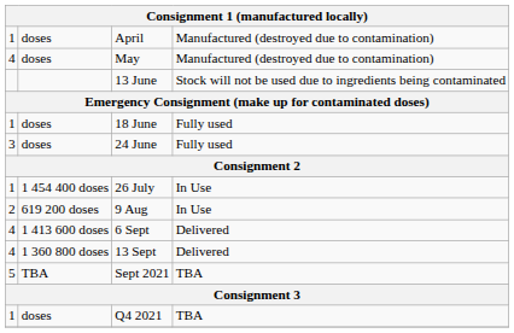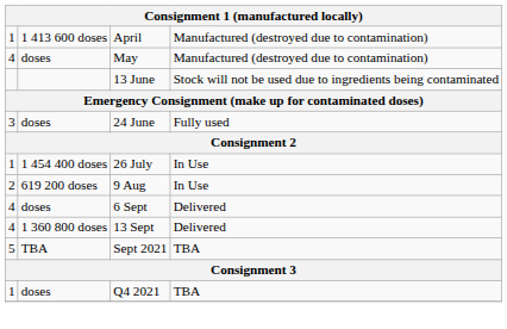 <table class="wikitable">
 <tr>
 <th colspan="4">Consignment 1 (manufactured locally)</th>
 </tr>
 <tr>
 <td>1</td>
-<td> doses</td>
+<td>1 413 600 doses</td>
 <td>April</td>
 <td>Manufactured (destroyed due to contamination)</td>
 </tr>
 <tr>
 <td>4</td>
 <td> doses</td>
 <td>May</td>
 <td>Manufactured (destroyed due to contamination)</td>
 </tr>
 <tr>
 <td></td>
 <td></td>
 <td>13 June</td>
 <td>Stock will not be used due to ingredients being contaminated</td>
 </tr>
 <tr>
 <th colspan="4">Emergency Consignment (make up for contaminated doses)</th>
-</tr>
-<tr>
-<td>1</td>
-<td> doses</td>
-<td>18 June</td>
-<td>Fully used</td>
 </tr>
 <tr>
 <td>3</td>
 <td> doses</td>
 <td>24 June</td>
 <td>Fully used</td>
 </tr>
 <tr>
 <th colspan="4">Consignment 2</th>
 </tr>
 <tr>
 <td>1</td>
 <td>1 454 400 doses</td>
 <td>26 July</td>
 <td>In Use </td>
 </tr>
 <tr>
 <td>2</td>
 <td>619 200 doses</td>
 <td>9 Aug</td>
 <td>In Use</td>
 </tr>
 <tr>
 <td>4</td>
-<td>1 413 600 doses</td>
+<td> doses</td>
 <td>6 Sept</td>
 <td>Delivered </td>
 </tr>
 <tr>
 <td>4</td>
 <td>1 360 800 doses</td>
 <td>13 Sept</td>
 <td>Delivered </td>
 </tr>
 <tr>
 <td>5</td>
 <td>TBA</td>
 <td>Sept 2021</td>
 <td>TBA</td>
 </tr>
 <tr>
 <th colspan="4">Consignment 3</th>
 </tr>
 <tr>
 <td>1</td>
 <td> doses</td>
 <td>Q4 2021</td>
 <td>TBA</td>
 </tr>
 <tr>
 </tr>
 </table>
